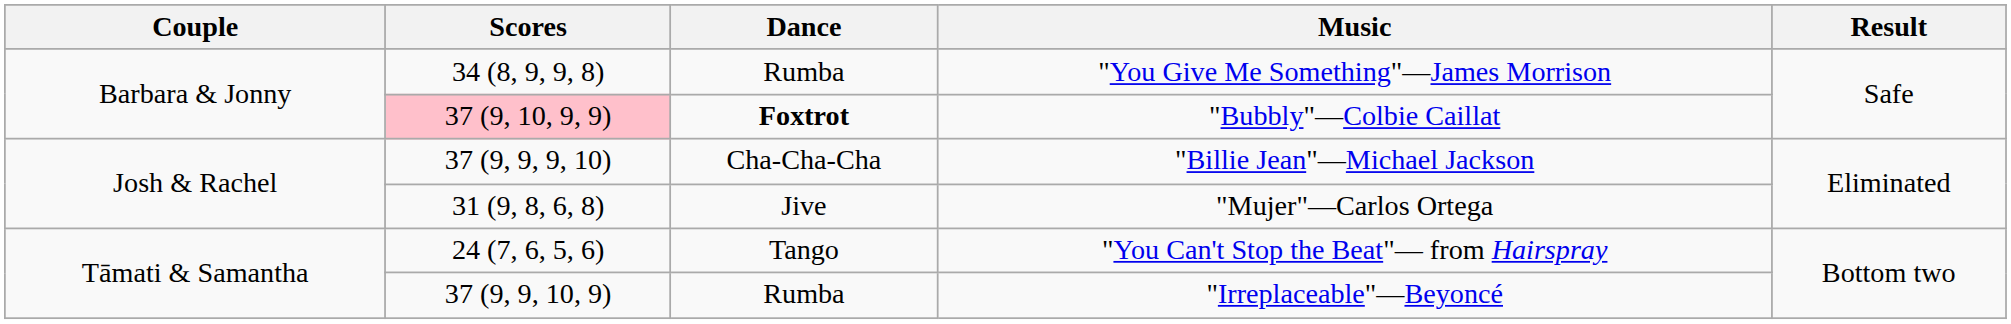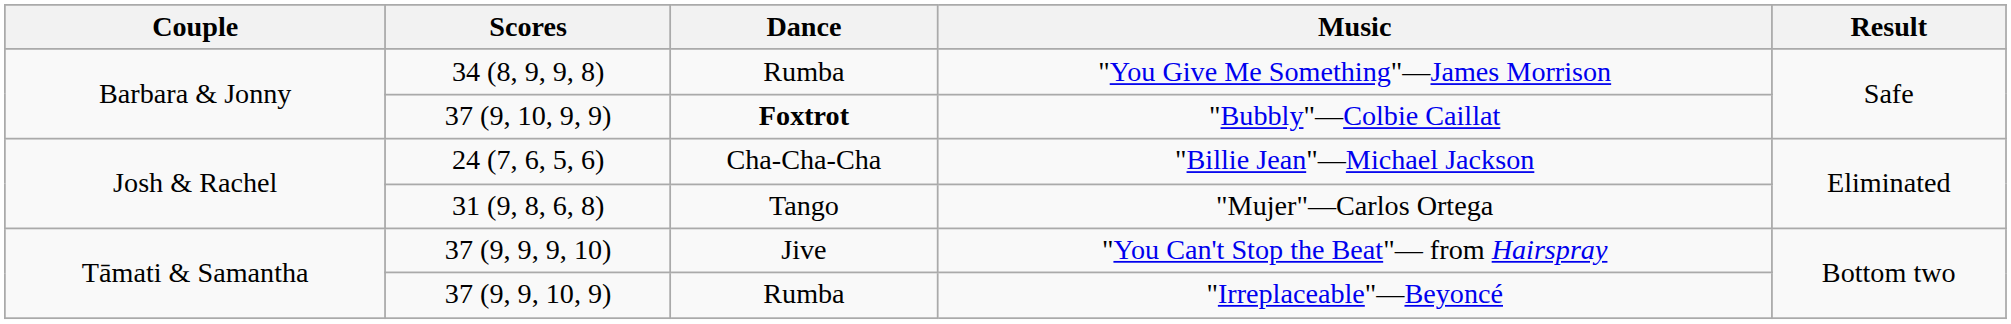 <table class="wikitable sortable" style="text-align:center; width: 90%">
 <tr>
 <th scope="col">Couple</th>
 <th scope="col">Scores</th>
 <th scope="col" class="unsortable">Dance</th>
 <th scope="col" class="unsortable">Music</th>
 <th scope="col" class="unsortable">Result</th>
 </tr>
 <tr>
 <td rowspan=2>Barbara & Jonny</td>
 <td>34 (8, 9, 9, 8)</td>
 <td>Rumba</td>
 <td>"<a href='#'>You Give Me Something</a>"—<a href='#'>James Morrison</a></td>
 <td rowspan=2>Safe</td>
 </tr>
 <tr>
-<td style="background: pink;">37 (9, 10, 9, 9)</td>
+<td>37 (9, 10, 9, 9)</td>
 <td><strong>Foxtrot</strong></td>
 <td>"<a href='#'>Bubbly</a>"—<a href='#'>Colbie Caillat</a></td>
 </tr>
 <tr>
 <td rowspan=2>Josh & Rachel</td>
-<td>37 (9, 9, 9, 10)</td>
+<td>24 (7, 6, 5, 6)</td>
 <td>Cha-Cha-Cha</td>
 <td>"<a href='#'>Billie Jean</a>"—<a href='#'>Michael Jackson</a></td>
 <td rowspan=2>Eliminated</td>
 </tr>
 <tr>
 <td>31 (9, 8, 6, 8)</td>
-<td>Jive</td>
+<td>Tango</td>
 <td>"Mujer"—Carlos Ortega</td>
 </tr>
 <tr>
 <td rowspan=2>Tāmati & Samantha</td>
-<td>24 (7, 6, 5, 6)</td>
-<td>Tango</td>
+<td>37 (9, 9, 9, 10)</td>
+<td>Jive</td>
 <td>"<a href='#'>You Can't Stop the Beat</a>"— from <em><a href='#'>Hairspray</a></em></td>
 <td rowspan=2>Bottom two</td>
 </tr>
 <tr>
 <td>37 (9, 9, 10, 9)</td>
 <td>Rumba</td>
 <td>"<a href='#'>Irreplaceable</a>"—<a href='#'>Beyoncé</a></td>
 </tr>
 </table>
